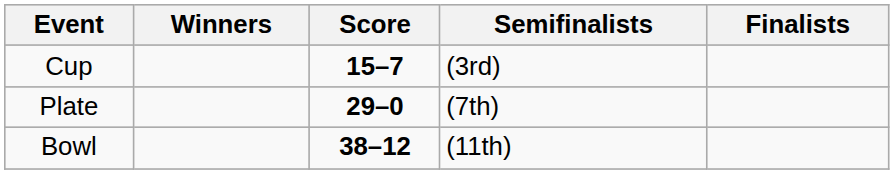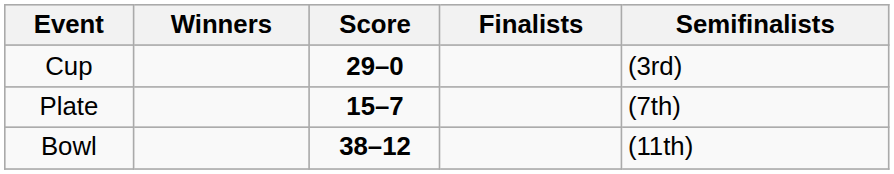 <table class="wikitable" width=550 style="text-align: center">
 <tr>
 <th>Event</th>
 <th>Winners</th>
 <th>Score</th>
+<th>Finalists</th>
 <th>Semifinalists</th>
-<th>Finalists</th>
 </tr>
 <tr>
 <td>Cup</td>
 <td align=left><strong></strong></td>
-<td><strong>15–7</strong></td>
+<td><strong>29–0</strong></td>
+<td align=left></td>
 <td align=left> (3rd)<br></td>
-<td align=left></td>
 </tr>
 <tr>
 <td>Plate</td>
 <td align=left><strong></strong></td>
-<td><strong>29–0</strong></td>
+<td><strong>15–7</strong></td>
+<td align=left></td>
 <td align=left> (7th)<br></td>
-<td align=left></td>
 </tr>
 <tr>
 <td>Bowl</td>
 <td align=left><strong></strong></td>
 <td><strong>38–12</strong></td>
+<td align=left></td>
 <td align=left> (11th)<br></td>
-<td align=left></td>
 </tr>
 </table>
